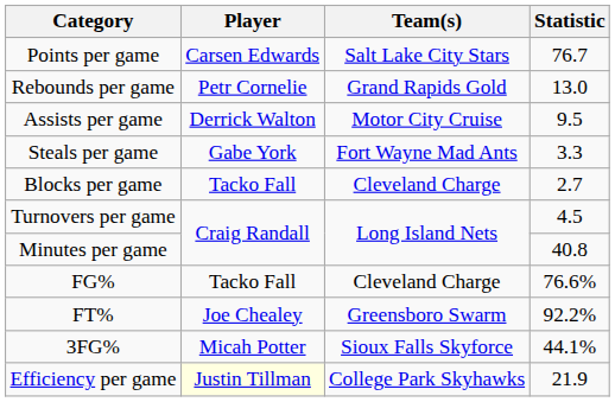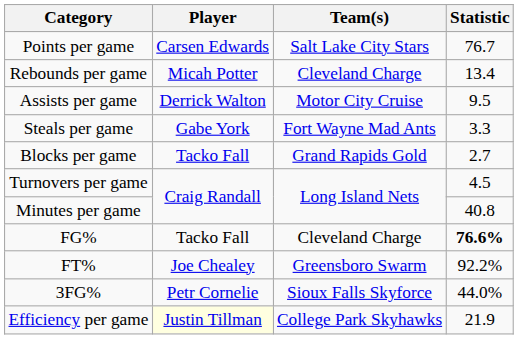 <table class="wikitable" style="text-align:center">
 <tr>
 <th>Category</th>
 <th>Player</th>
 <th>Team(s)</th>
 <th>Statistic</th>
 </tr>
 <tr>
 <td>Points per game</td>
 <td><a href='#'>Carsen Edwards</a></td>
 <td><a href='#'>Salt Lake City Stars</a></td>
 <td style="text-align:center">76.7</td>
 </tr>
 <tr>
 <td>Rebounds per game</td>
-<td><a href='#'>Petr Cornelie</a></td>
-<td><a href='#'>Grand Rapids Gold</a></td>
-<td style="text-align:center">13.0</td>
+<td><a href='#'>Micah Potter</a></td>
+<td><a href='#'>Cleveland Charge</a></td>
+<td style="text-align:center">13.4</td>
 </tr>
 <tr>
 <td>Assists per game</td>
 <td><a href='#'>Derrick Walton</a></td>
 <td><a href='#'>Motor City Cruise</a></td>
 <td style="text-align:center">9.5</td>
 </tr>
 <tr>
 <td>Steals per game</td>
 <td><a href='#'>Gabe York</a></td>
 <td><a href='#'>Fort Wayne Mad Ants</a></td>
 <td style="text-align:center">3.3</td>
 </tr>
 <tr>
 <td>Blocks per game</td>
 <td><a href='#'>Tacko Fall</a></td>
-<td><a href='#'>Cleveland Charge</a></td>
+<td><a href='#'>Grand Rapids Gold</a></td>
 <td style="text-align:center">2.7</td>
 </tr>
 <tr>
 <td>Turnovers per game</td>
 <td rowspan="2"><a href='#'>Craig Randall</a></td>
 <td rowspan="2"><a href='#'>Long Island Nets</a></td>
 <td style="text-align:center">4.5</td>
 </tr>
 <tr>
 <td>Minutes per game</td>
 <td style="text-align:center">40.8</td>
 </tr>
 <tr>
 <td>FG%</td>
 <td>Tacko Fall</td>
 <td>Cleveland Charge</td>
-<td>76.6%</td>
+<td><strong>76.6%</strong></td>
 </tr>
 <tr>
 <td>FT%</td>
 <td><a href='#'>Joe Chealey</a></td>
 <td><a href='#'>Greensboro Swarm</a></td>
 <td>92.2%</td>
 </tr>
 <tr>
 <td>3FG%</td>
-<td><a href='#'>Micah Potter</a></td>
+<td><a href='#'>Petr Cornelie</a></td>
 <td><a href='#'>Sioux Falls Skyforce</a></td>
-<td>44.1%</td>
+<td>44.0%</td>
 </tr>
 <tr>
 <td><a href='#'>Efficiency</a> per game</td>
 <td style="background: lightyellow;"><a href='#'>Justin Tillman</a></td>
 <td><a href='#'>College Park Skyhawks</a></td>
 <td style="text-align:center">21.9</td>
 </tr>
 </table>
